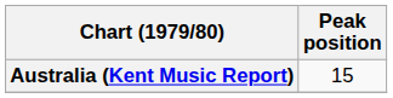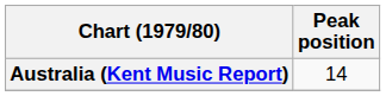 <table class="wikitable sortable plainrowheaders" style="text-align:center">
 <tr>
 <th scope="col">Chart (1979/80)</th>
 <th scope="col">Peak<br>position</th>
 </tr>
 <tr>
 <th scope="row">Australia (<a href='#'>Kent Music Report</a>)</th>
-<td style="text-align:center;">15</td>
+<td style="text-align:center;">14</td>
 </tr>
 <tr>
 </tr>
 <tr>
 </tr>
 </table>
